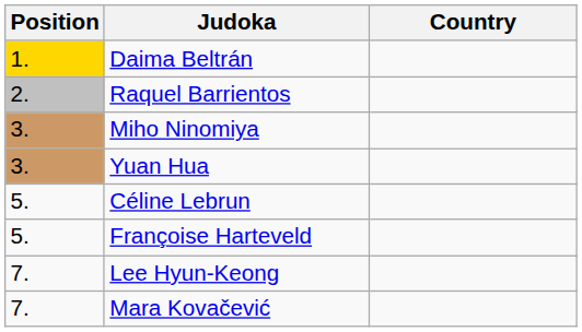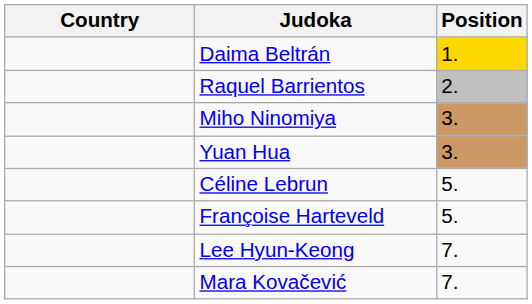 <table class=wikitable>
 <tr>
+<th width=140>Country</th>
+<th width=180>Judoka</th>
 <th>Position</th>
-<th width=180>Judoka</th>
-<th width=140>Country</th>
 </tr>
 <tr>
+<td></td>
+<td><a href='#'>Daima Beltrán</a></td>
 <td bgcolor=gold>1.</td>
-<td><a href='#'>Daima Beltrán</a></td>
-<td></td>
 </tr>
 <tr>
+<td></td>
+<td><a href='#'>Raquel Barrientos</a></td>
 <td bgcolor=silver>2.</td>
-<td><a href='#'>Raquel Barrientos</a></td>
-<td></td>
 </tr>
 <tr>
+<td></td>
+<td><a href='#'>Miho Ninomiya</a></td>
 <td bgcolor=CC9966>3.</td>
-<td><a href='#'>Miho Ninomiya</a></td>
-<td></td>
 </tr>
 <tr>
+<td></td>
+<td><a href='#'>Yuan Hua</a></td>
 <td bgcolor=CC9966>3.</td>
-<td><a href='#'>Yuan Hua</a></td>
-<td></td>
 </tr>
 <tr>
+<td></td>
+<td><a href='#'>Céline Lebrun</a></td>
 <td>5.</td>
-<td><a href='#'>Céline Lebrun</a></td>
-<td></td>
 </tr>
 <tr>
+<td></td>
+<td><a href='#'>Françoise Harteveld</a></td>
 <td>5.</td>
-<td><a href='#'>Françoise Harteveld</a></td>
-<td></td>
 </tr>
 <tr>
+<td></td>
+<td><a href='#'>Lee Hyun-Keong</a></td>
 <td>7.</td>
-<td><a href='#'>Lee Hyun-Keong</a></td>
-<td></td>
 </tr>
 <tr>
+<td></td>
+<td><a href='#'>Mara Kovačević</a></td>
 <td>7.</td>
-<td><a href='#'>Mara Kovačević</a></td>
-<td></td>
 </tr>
 </table>
